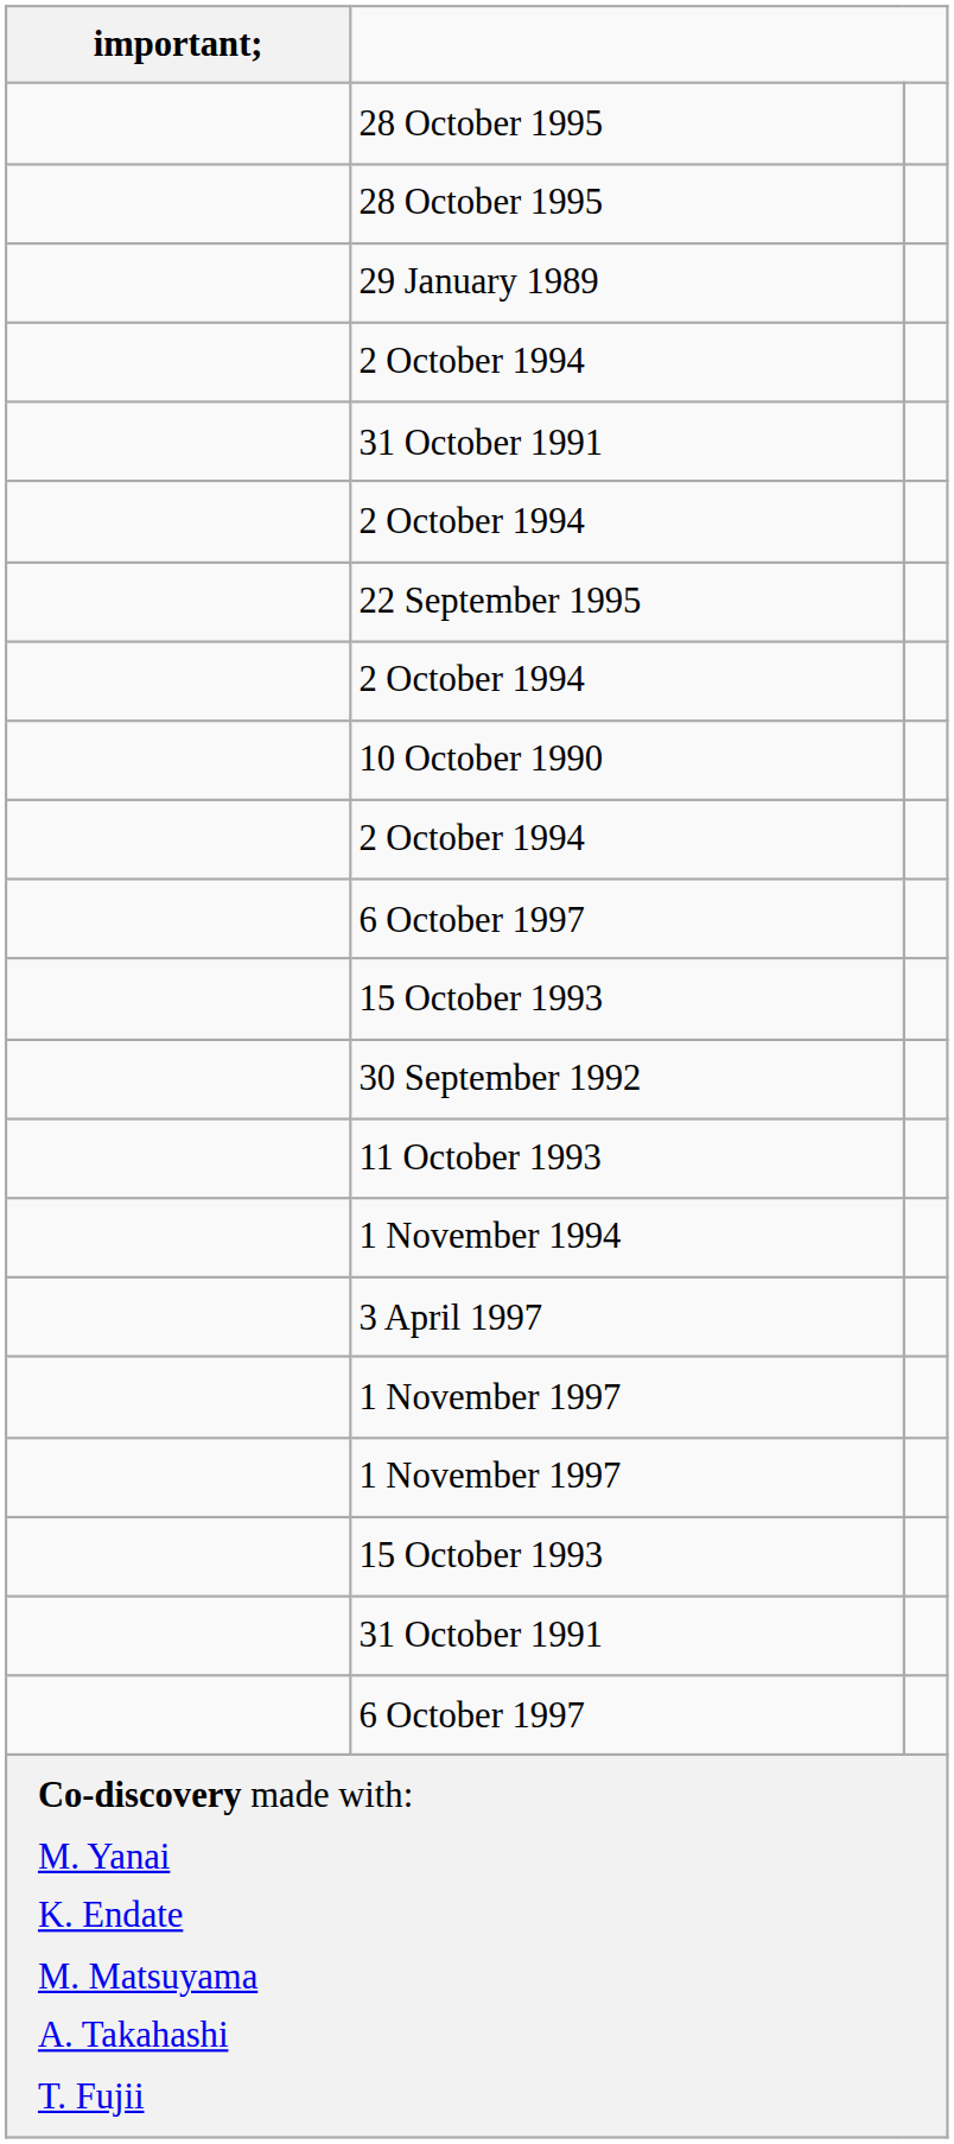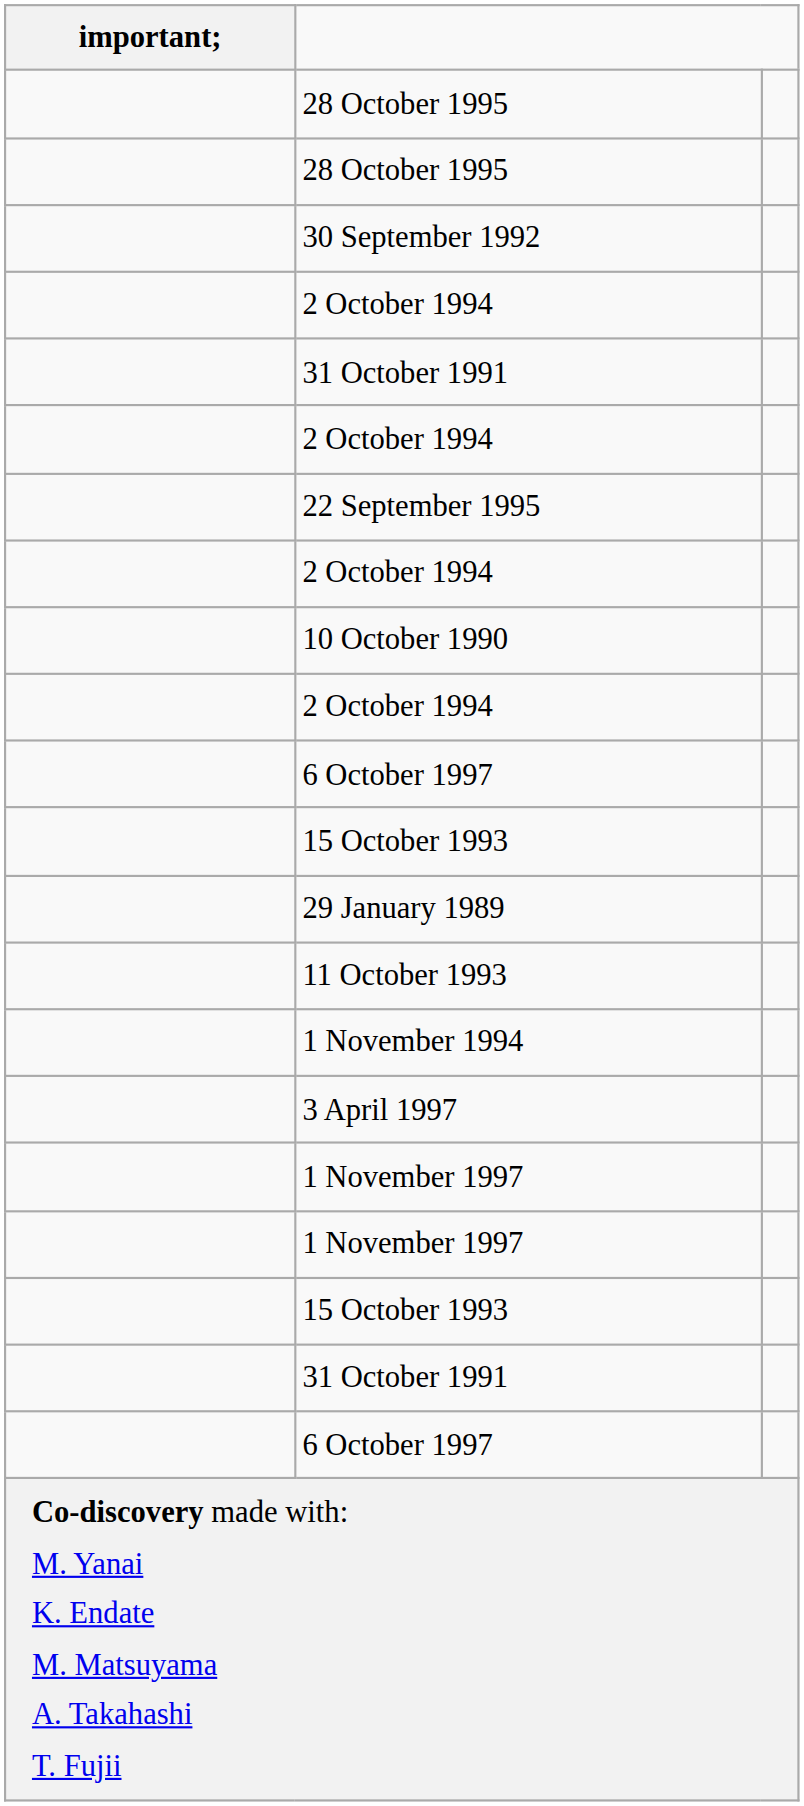 <table class="wikitable" style="font-size: 89%; float: left; width: 26em; margin-right: 1em; line-height: 1.65em">
 <tr>
 <th>important;</th>
 </tr>
 <tr>
 <td></td>
 <td>28 October 1995</td>
 <td><small></small> </td>
 </tr>
 <tr>
 <td></td>
 <td>28 October 1995</td>
 <td><small></small> </td>
 </tr>
 <tr>
 <td></td>
-<td>29 January 1989</td>
+<td>30 September 1992</td>
 <td><small></small> </td>
 </tr>
 <tr>
 <td></td>
 <td>2 October 1994</td>
 <td><small></small> </td>
 </tr>
 <tr>
 <td></td>
 <td>31 October 1991</td>
 <td><small></small> </td>
 </tr>
 <tr>
 <td></td>
 <td>2 October 1994</td>
 <td><small></small> </td>
 </tr>
 <tr>
 <td></td>
 <td>22 September 1995</td>
 <td><small></small> </td>
 </tr>
 <tr>
 <td></td>
 <td>2 October 1994</td>
 <td><small></small> </td>
 </tr>
 <tr>
 <td></td>
 <td>10 October 1990</td>
 <td><small></small> </td>
 </tr>
 <tr>
 <td></td>
 <td>2 October 1994</td>
 <td><small></small> </td>
 </tr>
 <tr>
 <td></td>
 <td>6 October 1997</td>
 <td><small></small> </td>
 </tr>
 <tr>
 <td></td>
 <td>15 October 1993</td>
 <td><small></small> </td>
 </tr>
 <tr>
 <td></td>
-<td>30 September 1992</td>
+<td>29 January 1989</td>
 <td><small></small> </td>
 </tr>
 <tr>
 <td></td>
 <td>11 October 1993</td>
 <td><small></small> </td>
 </tr>
 <tr>
 <td></td>
 <td>1 November 1994</td>
 <td><small></small> </td>
 </tr>
 <tr>
 <td></td>
 <td>3 April 1997</td>
 <td><small></small> </td>
 </tr>
 <tr>
 <td></td>
 <td>1 November 1997</td>
 <td><small></small> </td>
 </tr>
 <tr>
 <td></td>
 <td>1 November 1997</td>
 <td><small></small> </td>
 </tr>
 <tr>
 <td></td>
 <td>15 October 1993</td>
 <td><small></small> </td>
 </tr>
 <tr>
 <td></td>
 <td>31 October 1991</td>
 <td><small></small> </td>
 </tr>
 <tr>
 <td></td>
 <td>6 October 1997</td>
 <td><small></small> </td>
 </tr>
 <tr>
 <th colspan=3 style="font-weight: normal; text-align: left; padding: 4px 12px;"><strong>Co-discovery</strong> made with:<br> <a href='#'>M. Yanai</a><br> <a href='#'>K. Endate</a><br> <a href='#'>M. Matsuyama</a><br> <a href='#'>A. Takahashi</a><br> <a href='#'>T. Fujii</a></th>
 </tr>
 </table>
